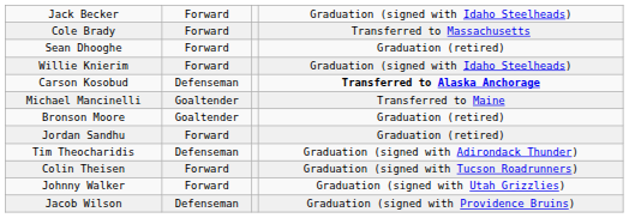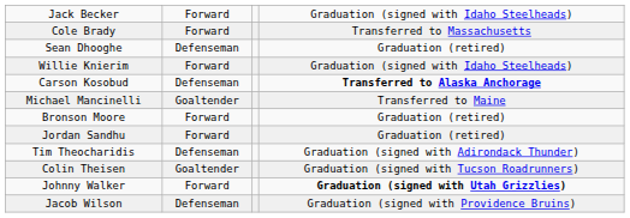 <table class="wikitable" width="60%">
 <tr align="center" bgcolor="">
 <td>Jack Becker</td>
 <td>Forward</td>
 <td></td>
 <td>Graduation (signed with <a href='#'>Idaho Steelheads</a>)</td>
 </tr>
 <tr align="center" bgcolor="f0f0f0">
 <td>Cole Brady</td>
 <td>Forward</td>
 <td></td>
 <td>Transferred to <a href='#'>Massachusetts</a></td>
 </tr>
 <tr align="center" bgcolor="">
 <td>Sean Dhooghe</td>
-<td>Forward</td>
+<td>Defenseman</td>
 <td></td>
 <td>Graduation (retired)</td>
 </tr>
 <tr align="center" bgcolor="f0f0f0">
 <td>Willie Knierim</td>
 <td>Forward</td>
 <td></td>
 <td>Graduation (signed with <a href='#'>Idaho Steelheads</a>)</td>
 </tr>
 <tr align="center" bgcolor="">
 <td>Carson Kosobud</td>
 <td>Defenseman</td>
 <td></td>
 <td><strong>Transferred to <a href='#'>Alaska Anchorage</a></strong></td>
 </tr>
 <tr align="center" bgcolor="f0f0f0">
 <td>Michael Mancinelli</td>
 <td>Goaltender</td>
 <td></td>
 <td>Transferred to <a href='#'>Maine</a></td>
 </tr>
 <tr align="center" bgcolor="">
 <td>Bronson Moore</td>
-<td>Goaltender</td>
+<td>Forward</td>
 <td></td>
 <td>Graduation (retired)</td>
 </tr>
 <tr align="center" bgcolor="f0f0f0">
 <td>Jordan Sandhu</td>
 <td>Forward</td>
 <td></td>
 <td>Graduation (retired)</td>
 </tr>
 <tr align="center" bgcolor="">
 <td>Tim Theocharidis</td>
 <td>Defenseman</td>
 <td></td>
 <td>Graduation (signed with <a href='#'>Adirondack Thunder</a>)</td>
 </tr>
 <tr align="center" bgcolor="f0f0f0">
 <td>Colin Theisen</td>
-<td>Forward</td>
+<td>Goaltender</td>
 <td></td>
 <td>Graduation (signed with <a href='#'>Tucson Roadrunners</a>)</td>
 </tr>
 <tr align="center" bgcolor="">
 <td>Johnny Walker</td>
 <td>Forward</td>
 <td></td>
-<td>Graduation (signed with <a href='#'>Utah Grizzlies</a>)</td>
+<td><strong>Graduation (signed with <a href='#'>Utah Grizzlies</a>)</strong></td>
 </tr>
 <tr align="center" bgcolor="f0f0f0">
 <td>Jacob Wilson</td>
 <td>Defenseman</td>
 <td></td>
 <td>Graduation (signed with <a href='#'>Providence Bruins</a>)</td>
 </tr>
 </table>
